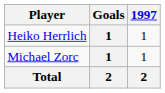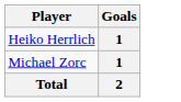 <table class="wikitable sortable" style="text-align:center;">
 <tr>
 <th>Player</th>
 <th>Goals</th>
-<th><a href='#'>1997</a></th>
 </tr>
 <tr>
 <td align="left"> <a href='#'>Heiko Herrlich</a></td>
 <th>1</th>
-<td>1</td>
 </tr>
 <tr>
 <td align="left"> <a href='#'>Michael Zorc</a></td>
 <th>1</th>
-<td>1</td>
 </tr>
 <tr class="sortbottom">
 <th>Total</th>
 <th>2</th>
-<th>2</th>
 </tr>
 </table>
